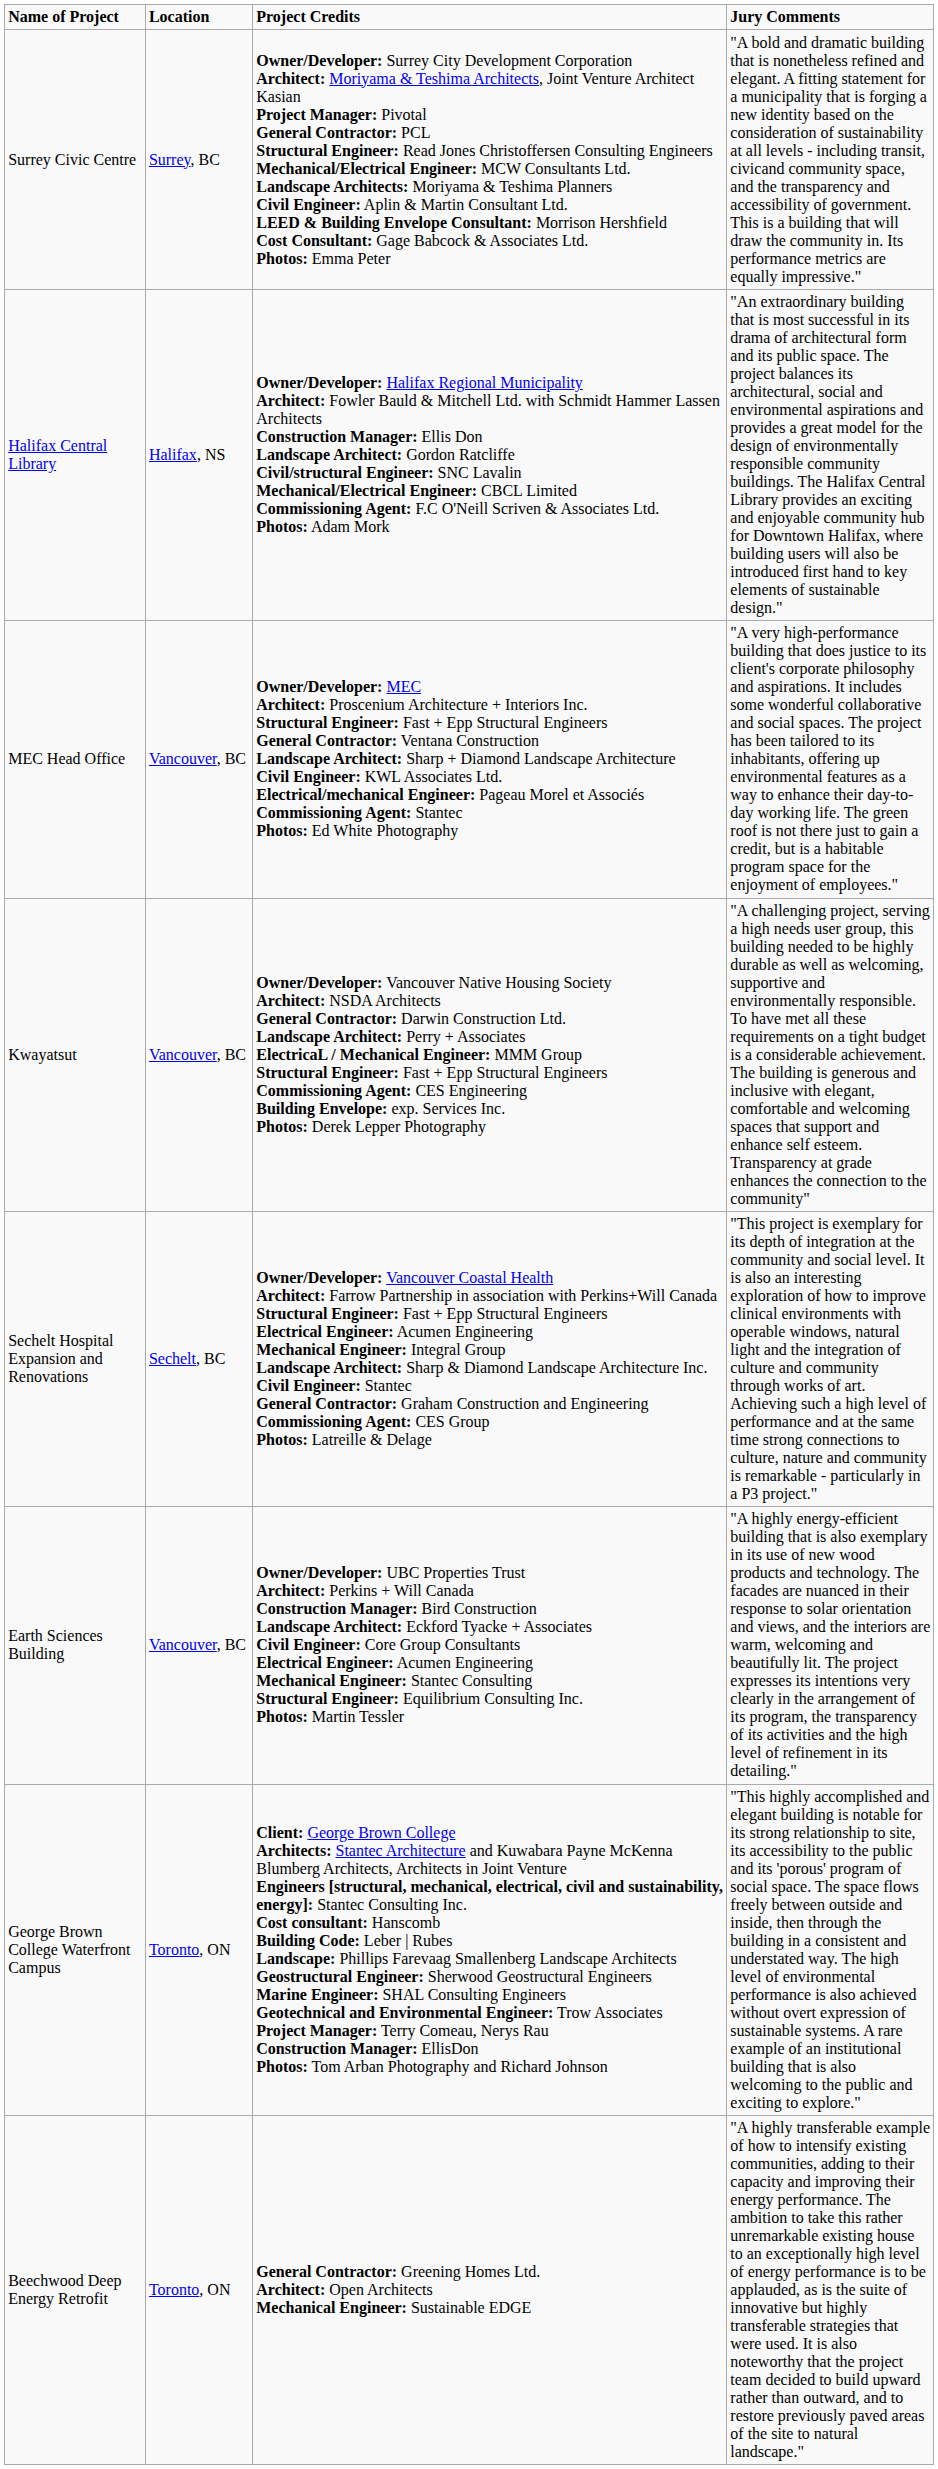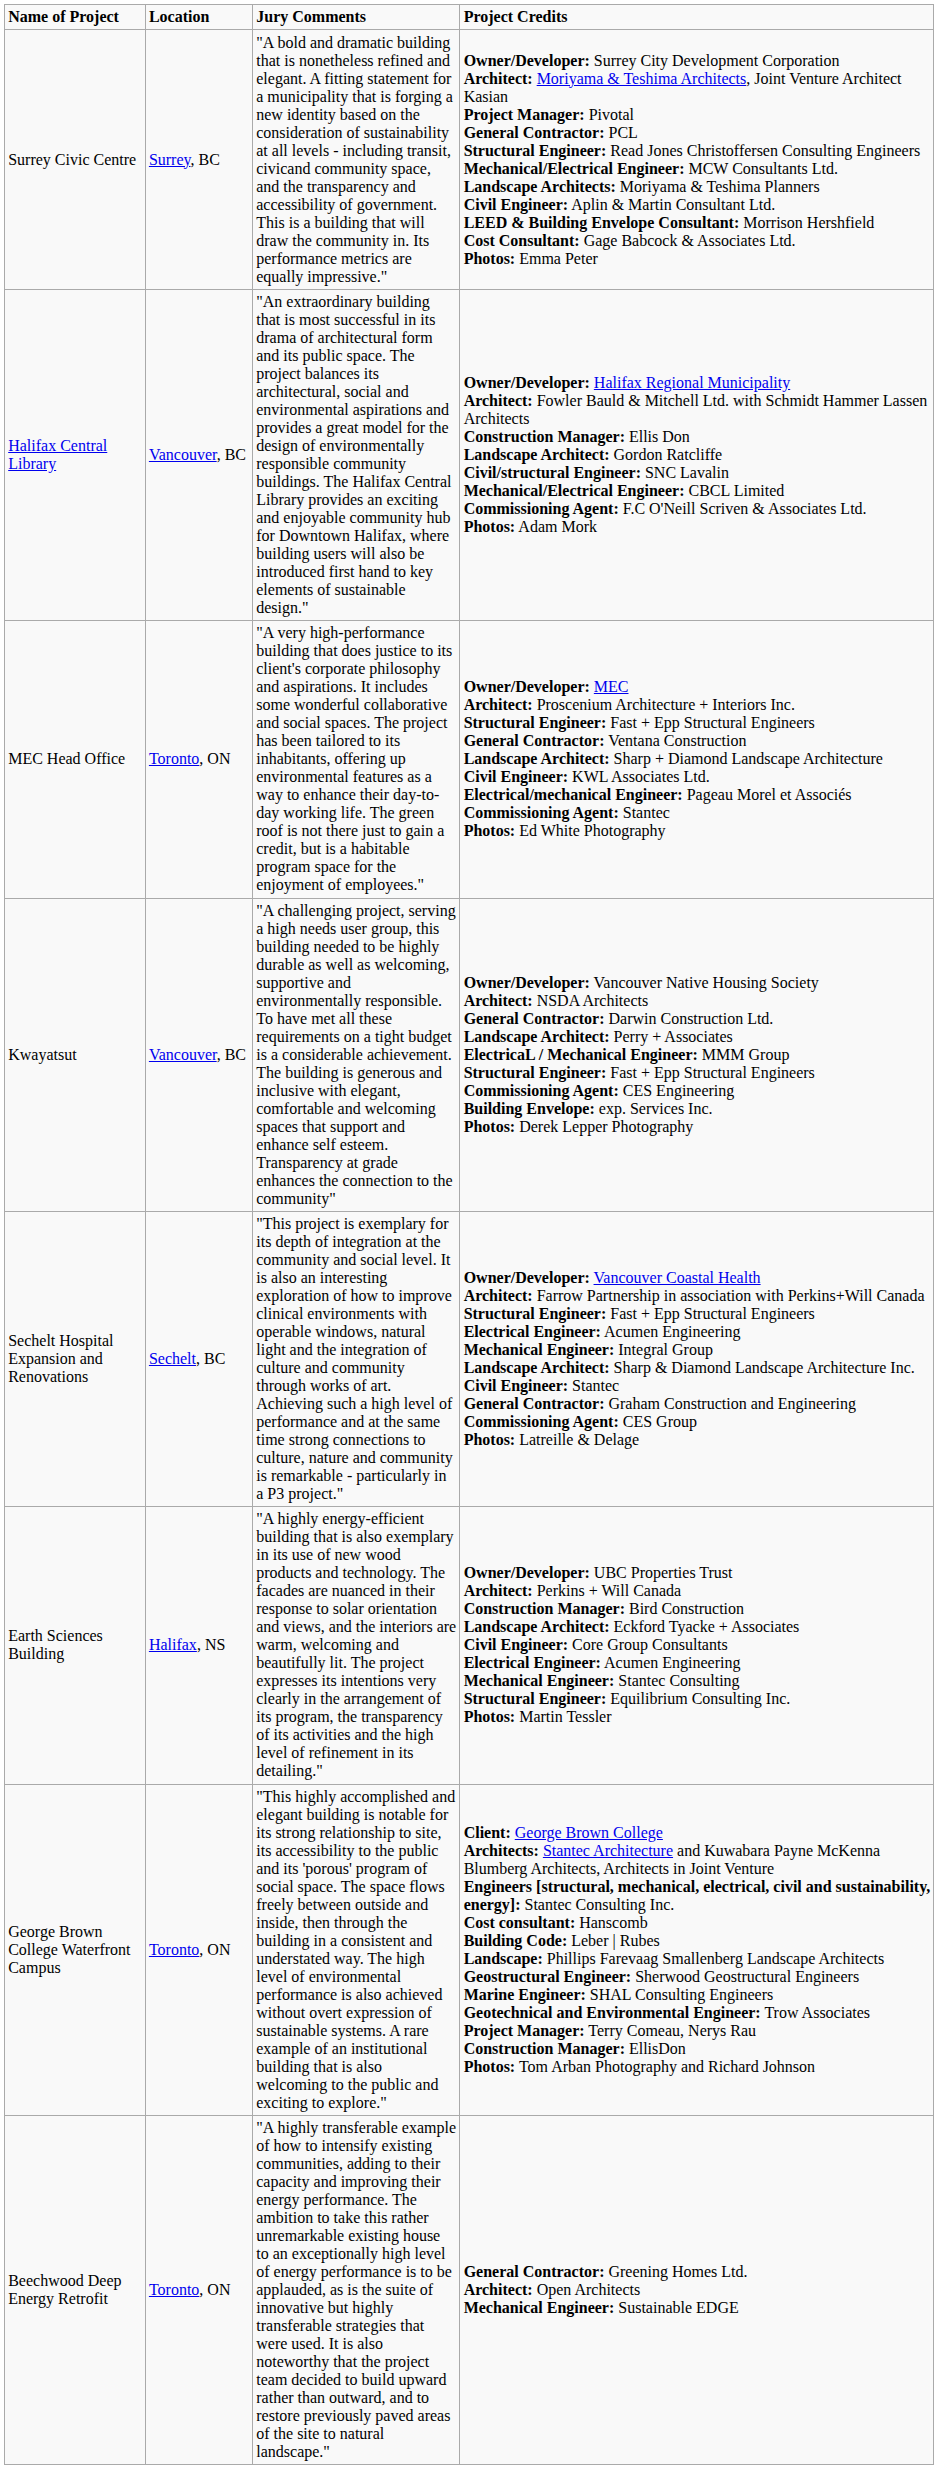 <table class="wikitable">
 <tr>
 <td style="width: 100pt;"><strong>Name of Project</strong></td>
 <td style="width: 75pt;"><strong>Location</strong></td>
+<td style="width: 150pt;"><strong>Jury Comments</strong></td>
 <td style="width: 350pt;"><strong>Project Credits</strong></td>
-<td style="width: 150pt;"><strong>Jury Comments</strong></td>
 </tr>
 <tr>
 <td>Surrey Civic Centre</td>
 <td><a href='#'>Surrey</a>, BC</td>
+<td>"A bold and dramatic building that is nonetheless refined and elegant. A fitting statement for a municipality that is forging a new identity based on the consideration of sustainability at all levels - including transit, civicand community space, and the transparency and accessibility of government. This is a building that will draw the community in. Its performance metrics are equally impressive."</td>
 <td><strong>Owner/Developer:</strong> Surrey City Development Corporation<br><strong>Architect:</strong> <a href='#'>Moriyama & Teshima Architects</a>, Joint Venture Architect Kasian<br><strong>Project Manager:</strong> Pivotal<br><strong>General Contractor:</strong> PCL<br><strong>Structural Engineer:</strong> Read Jones Christoffersen Consulting Engineers<br><strong>Mechanical/Electrical Engineer:</strong> MCW Consultants Ltd.<br><strong>Landscape Architects:</strong> Moriyama & Teshima Planners<br><strong>Civil Engineer:</strong> Aplin & Martin Consultant Ltd.<br><strong>LEED & Building Envelope Consultant:</strong> Morrison Hershfield<br><strong>Cost Consultant:</strong> Gage Babcock & Associates Ltd.<br><strong>Photos:</strong> Emma Peter</td>
-<td>"A bold and dramatic building that is nonetheless refined and elegant. A fitting statement for a municipality that is forging a new identity based on the consideration of sustainability at all levels - including transit, civicand community space, and the transparency and accessibility of government. This is a building that will draw the community in. Its performance metrics are equally impressive."</td>
 </tr>
 <tr>
 <td><a href='#'>Halifax Central Library</a></td>
-<td><a href='#'>Halifax</a>, NS</td>
+<td><a href='#'>Vancouver</a>, BC</td>
+<td>"An extraordinary building that is most successful in its drama of architectural form and its public space. The project balances its  architectural, social and environmental aspirations and provides a great model for the design of environmentally responsible  community buildings. The Halifax Central Library provides an exciting and enjoyable community hub for Downtown Halifax, where building users will also be introduced first hand to key elements of sustainable design."</td>
 <td><strong>Owner/Developer:</strong> <a href='#'>Halifax Regional Municipality</a><br><strong>Architect:</strong> Fowler Bauld & Mitchell Ltd. with Schmidt Hammer Lassen Architects<br><strong>Construction Manager:</strong> Ellis Don<br><strong>Landscape Architect:</strong> Gordon Ratcliffe<br><strong>Civil/structural Engineer:</strong> SNC Lavalin<br><strong>Mechanical/Electrical Engineer:</strong> CBCL Limited<br><strong>Commissioning Agent:</strong>  F.C O'Neill Scriven & Associates Ltd.<br><strong>Photos:</strong> Adam Mork</td>
-<td>"An extraordinary building that is most successful in its drama of architectural form and its public space. The project balances its  architectural, social and environmental aspirations and provides a great model for the design of environmentally responsible  community buildings. The Halifax Central Library provides an exciting and enjoyable community hub for Downtown Halifax, where building users will also be introduced first hand to key elements of sustainable design."</td>
 </tr>
 <tr>
 <td>MEC Head Office</td>
-<td><a href='#'>Vancouver</a>, BC</td>
+<td><a href='#'>Toronto</a>, ON</td>
+<td>"A very high-performance building that does justice to its client's corporate philosophy and aspirations. It includes some wonderful collaborative and social spaces. The project has been tailored to its inhabitants, offering up environmental features as a way to enhance their day-to-day working life. The green roof is not there just to gain a credit, but is a habitable program space for the enjoyment of employees."</td>
 <td><strong>Owner/Developer:</strong> <a href='#'>MEC</a><br><strong>Architect:</strong> Proscenium Architecture + Interiors Inc.<br><strong>Structural Engineer:</strong> Fast + Epp Structural Engineers<br><strong>General Contractor:</strong> Ventana Construction<br><strong>Landscape Architect:</strong> Sharp + Diamond Landscape Architecture<br><strong>Civil Engineer:</strong> KWL Associates Ltd.<br><strong>Electrical/mechanical Engineer:</strong> Pageau Morel et Associés<br><strong>Commissioning Agent:</strong> Stantec<br><strong>Photos:</strong> Ed White Photography</td>
-<td>"A very high-performance building that does justice to its client's corporate philosophy and aspirations. It includes some wonderful collaborative and social spaces. The project has been tailored to its inhabitants, offering up environmental features as a way to enhance their day-to-day working life. The green roof is not there just to gain a credit, but is a habitable program space for the enjoyment of employees."</td>
 </tr>
 <tr>
 <td>Kwayatsut</td>
 <td><a href='#'>Vancouver</a>, BC</td>
+<td>"A challenging project, serving a high needs user group, this building needed to be highly durable as well as welcoming, supportive and environmentally responsible. To have met all these requirements on a tight budget is a considerable achievement. The building is generous and inclusive with elegant, comfortable and welcoming spaces that support and enhance self esteem. Transparency at grade enhances the connection to the community"</td>
 <td><strong>Owner/Developer:</strong> Vancouver Native Housing Society<br><strong>Architect:</strong> NSDA Architects<br><strong>General Contractor:</strong> Darwin Construction Ltd.<br><strong>Landscape Architect:</strong> Perry + Associates<br><strong>ElectricaL / Mechanical Engineer:</strong> MMM Group<br><strong>Structural Engineer:</strong> Fast + Epp Structural Engineers<br><strong>Commissioning Agent:</strong> CES Engineering<br><strong>Building Envelope:</strong> exp. Services Inc.<br><strong>Photos:</strong> Derek Lepper Photography</td>
-<td>"A challenging project, serving a high needs user group, this building needed to be highly durable as well as welcoming, supportive and environmentally responsible. To have met all these requirements on a tight budget is a considerable achievement. The building is generous and inclusive with elegant, comfortable and welcoming spaces that support and enhance self esteem. Transparency at grade enhances the connection to the community"</td>
 </tr>
 <tr>
 <td>Sechelt Hospital Expansion and Renovations</td>
 <td><a href='#'>Sechelt</a>, BC</td>
+<td>"This project is exemplary for its depth of integration at the community and social level. It is also an interesting exploration of how to improve clinical environments with operable windows, natural light and the integration of culture and community through works of art. Achieving such a high level of performance and at the same time strong connections to culture, nature and community is remarkable - particularly in a P3 project."</td>
 <td><strong>Owner/Developer:</strong> <a href='#'>Vancouver Coastal Health</a><br><strong>Architect:</strong> Farrow Partnership in association with Perkins+Will Canada<br><strong>Structural Engineer:</strong> Fast + Epp Structural Engineers<br><strong>Electrical Engineer:</strong> Acumen Engineering<br><strong>Mechanical Engineer:</strong> Integral Group<br><strong>Landscape Architect:</strong> Sharp & Diamond Landscape Architecture Inc.<br><strong>Civil Engineer:</strong> Stantec<br><strong>General Contractor:</strong> Graham Construction and Engineering<br><strong>Commissioning Agent:</strong> CES Group<br><strong>Photos:</strong> Latreille & Delage</td>
-<td>"This project is exemplary for its depth of integration at the community and social level. It is also an interesting exploration of how to improve clinical environments with operable windows, natural light and the integration of culture and community through works of art. Achieving such a high level of performance and at the same time strong connections to culture, nature and community is remarkable - particularly in a P3 project."</td>
 </tr>
 <tr>
 <td>Earth Sciences Building</td>
-<td><a href='#'>Vancouver</a>, BC</td>
+<td><a href='#'>Halifax</a>, NS</td>
+<td>"A highly energy-efficient building that is also exemplary in its use of new wood products and technology. The facades are nuanced in their response to solar orientation and views, and the interiors are warm, welcoming  and beautifully lit. The project expresses its intentions very clearly in the arrangement of its program, the transparency of its activities and the high level of refinement in its detailing."</td>
 <td><strong>Owner/Developer:</strong> UBC Properties Trust<br><strong>Architect:</strong> Perkins + Will Canada<br><strong>Construction Manager:</strong> Bird Construction<br><strong>Landscape Architect:</strong> Eckford Tyacke + Associates<br><strong>Civil Engineer:</strong> Core Group Consultants<br><strong>Electrical Engineer:</strong> Acumen Engineering<br><strong>Mechanical Engineer:</strong> Stantec Consulting<br><strong>Structural Engineer:</strong> Equilibrium Consulting Inc.<br><strong>Photos:</strong> Martin Tessler</td>
-<td>"A highly energy-efficient building that is also exemplary in its use of new wood products and technology. The facades are nuanced in their response to solar orientation and views, and the interiors are warm, welcoming  and beautifully lit. The project expresses its intentions very clearly in the arrangement of its program, the transparency of its activities and the high level of refinement in its detailing."</td>
 </tr>
 <tr>
 <td>George Brown College Waterfront Campus</td>
 <td><a href='#'>Toronto</a>, ON</td>
+<td>"This highly accomplished and elegant building is notable for its strong relationship to site, its accessibility to the public and its 'porous' program of social space. The space flows freely between outside and inside, then through the building in a consistent and understated way. The high level of environmental performance is also achieved without overt expression of sustainable systems. A rare example of an institutional building that is also welcoming to the public and exciting to explore."</td>
 <td><strong>Client:</strong> <a href='#'>George Brown College</a><br><strong>Architects:</strong> <a href='#'>Stantec Architecture</a> and Kuwabara Payne McKenna Blumberg Architects, Architects in Joint Venture<br><strong>Engineers [structural, mechanical, electrical, civil and sustainability, energy]:</strong> Stantec Consulting Inc.<br><strong>Cost consultant:</strong> Hanscomb<br><strong>Building Code:</strong> Leber | Rubes<br><strong>Landscape:</strong> Phillips Farevaag Smallenberg Landscape Architects<br><strong>Geostructural Engineer:</strong> Sherwood Geostructural Engineers<br><strong>Marine Engineer:</strong> SHAL Consulting Engineers<br><strong>Geotechnical and Environmental Engineer:</strong> Trow Associates<br><strong>Project Manager:</strong> Terry Comeau, Nerys Rau<br><strong>Construction Manager:</strong> EllisDon<br><strong>Photos:</strong> Tom Arban Photography and Richard Johnson</td>
-<td>"This highly accomplished and elegant building is notable for its strong relationship to site, its accessibility to the public and its 'porous' program of social space. The space flows freely between outside and inside, then through the building in a consistent and understated way. The high level of environmental performance is also achieved without overt expression of sustainable systems. A rare example of an institutional building that is also welcoming to the public and exciting to explore."</td>
 </tr>
 <tr>
 <td>Beechwood Deep Energy Retrofit</td>
 <td><a href='#'>Toronto</a>, ON</td>
+<td>"A highly transferable example of how to intensify existing communities, adding to their capacity and improving their energy performance. The ambition to take this rather unremarkable existing house to an exceptionally high level of energy performance  is to be applauded, as is the suite of innovative but highly transferable strategies that were used. It is also noteworthy that the project team decided to build upward rather than outward, and to restore previously paved areas of the site to natural landscape."</td>
 <td><strong>General Contractor:</strong> Greening Homes Ltd.<br><strong>Architect:</strong> Open Architects<br><strong>Mechanical Engineer:</strong> Sustainable EDGE</td>
-<td>"A highly transferable example of how to intensify existing communities, adding to their capacity and improving their energy performance. The ambition to take this rather unremarkable existing house to an exceptionally high level of energy performance  is to be applauded, as is the suite of innovative but highly transferable strategies that were used. It is also noteworthy that the project team decided to build upward rather than outward, and to restore previously paved areas of the site to natural landscape."</td>
 </tr>
 </table>
